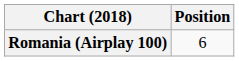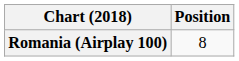 <table class="wikitable sortable plainrowheaders" style="text-align:center">
 <tr>
 <th>Chart (2018)</th>
 <th>Position</th>
 </tr>
 <tr>
 <th scope="row">Romania (Airplay 100)</th>
-<td>6</td>
+<td>8</td>
 </tr>
 </table>
